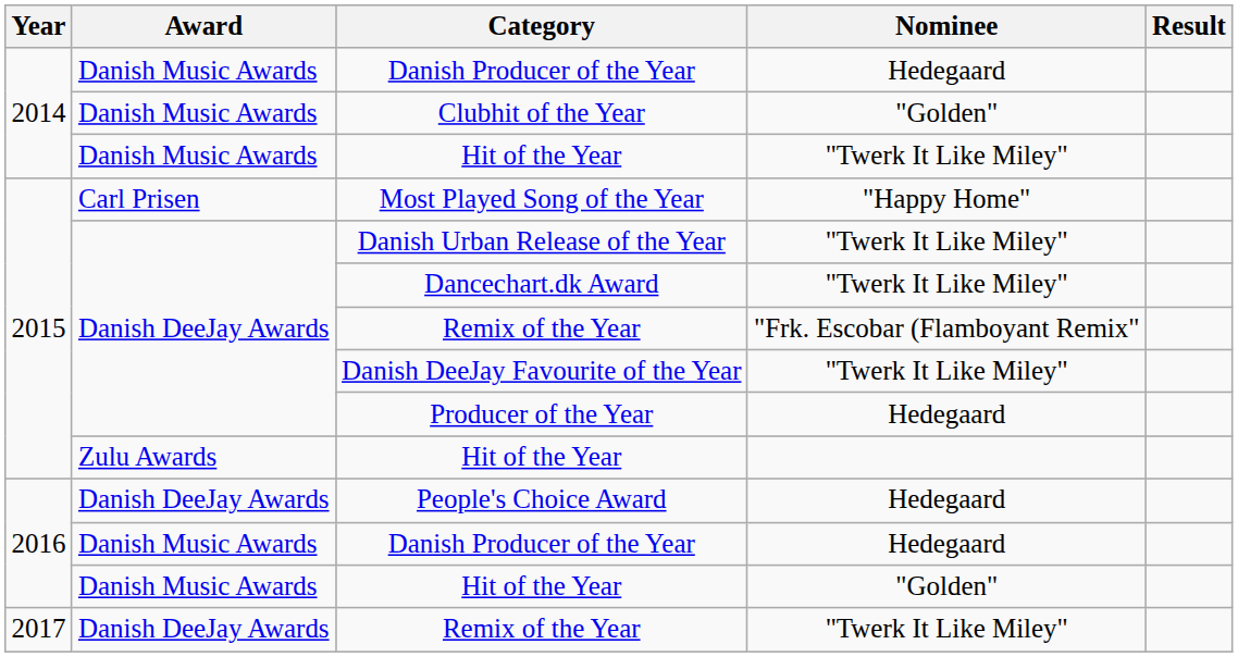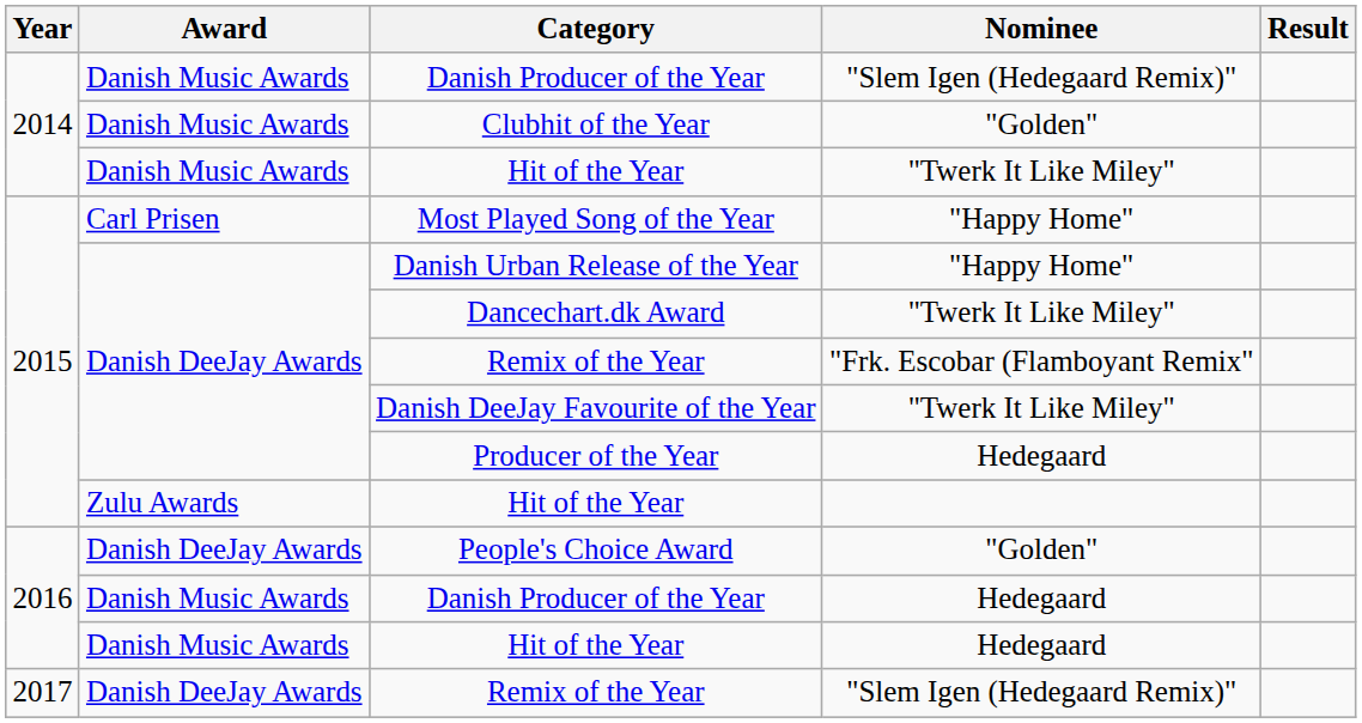 <table class="wikitable">
 <tr>
 <th>Year</th>
 <th>Award</th>
 <th>Category</th>
 <th>Nominee</th>
 <th>Result</th>
 </tr>
 <tr>
 <td rowspan="3">2014</td>
 <td><a href='#'>Danish Music Awards</a></td>
 <td style="text-align:center;"><a href='#'>Danish Producer of the Year</a></td>
-<td style="text-align:center;">Hedegaard</td>
+<td style="text-align:center;">"Slem Igen (Hedegaard Remix)"</td>
 <td></td>
 </tr>
 <tr>
 <td><a href='#'>Danish Music Awards</a></td>
 <td style="text-align:center;"><a href='#'>Clubhit of the Year</a></td>
 <td style="text-align:center;">"Golden"</td>
 <td></td>
 </tr>
 <tr>
 <td><a href='#'>Danish Music Awards</a></td>
 <td style="text-align:center;"><a href='#'>Hit of the Year</a></td>
 <td style="text-align:center;">"Twerk It Like Miley"</td>
 <td></td>
 </tr>
 <tr>
 <td rowspan="7">2015</td>
 <td><a href='#'>Carl Prisen</a></td>
 <td style="text-align:center;"><a href='#'>Most Played Song of the Year</a></td>
 <td style="text-align:center;">"Happy Home"</td>
 <td></td>
 </tr>
 <tr>
 <td rowspan="5"><a href='#'>Danish DeeJay Awards</a></td>
 <td style="text-align:center;"><a href='#'>Danish Urban Release of the Year</a></td>
-<td style="text-align:center;">"Twerk It Like Miley"</td>
+<td style="text-align:center;">"Happy Home"</td>
 <td></td>
 </tr>
 <tr>
 <td style="text-align:center;"><a href='#'>Dancechart.dk Award</a></td>
 <td style="text-align:center;">"Twerk It Like Miley"</td>
 <td></td>
 </tr>
 <tr>
 <td style="text-align:center;"><a href='#'>Remix of the Year</a></td>
 <td style="text-align:center;">"Frk. Escobar (Flamboyant Remix"</td>
 <td></td>
 </tr>
 <tr>
 <td style="text-align:center;"><a href='#'>Danish DeeJay Favourite of the Year</a></td>
 <td style="text-align:center;">"Twerk It Like Miley"</td>
 <td></td>
 </tr>
 <tr>
 <td style="text-align:center;"><a href='#'>Producer of the Year</a></td>
 <td style="text-align:center;">Hedegaard</td>
 <td></td>
 </tr>
 <tr>
 <td><a href='#'>Zulu Awards</a></td>
 <td style="text-align:center;"><a href='#'>Hit of the Year</a></td>
 <td style="text-align:center;"></td>
 <td></td>
 </tr>
 <tr>
 <td rowspan="3">2016</td>
 <td><a href='#'>Danish DeeJay Awards</a></td>
 <td style="text-align:center;"><a href='#'>People's Choice Award</a></td>
-<td style="text-align:center;">Hedegaard</td>
+<td style="text-align:center;">"Golden"</td>
 <td></td>
 </tr>
 <tr>
 <td><a href='#'>Danish Music Awards</a></td>
 <td style="text-align:center;"><a href='#'>Danish Producer of the Year</a></td>
 <td style="text-align:center;">Hedegaard</td>
 <td></td>
 </tr>
 <tr>
 <td><a href='#'>Danish Music Awards</a></td>
 <td style="text-align:center;"><a href='#'>Hit of the Year</a></td>
-<td style="text-align:center;">"Golden"</td>
+<td style="text-align:center;">Hedegaard</td>
 <td></td>
 </tr>
 <tr>
 <td>2017</td>
 <td><a href='#'>Danish DeeJay Awards</a></td>
 <td style="text-align:center;"><a href='#'>Remix of the Year</a></td>
-<td style="text-align:center;">"Twerk It Like Miley"</td>
+<td style="text-align:center;">"Slem Igen (Hedegaard Remix)"</td>
 <td></td>
 </tr>
 </table>
